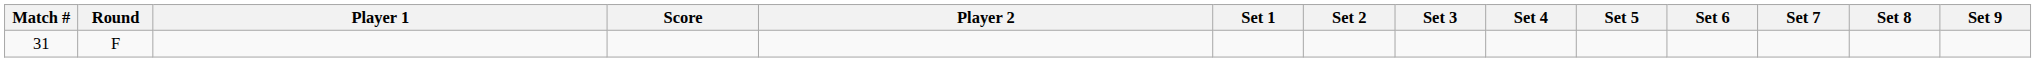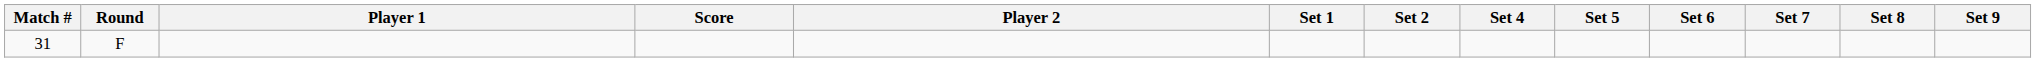 <table class="wikitable">
 <tr>
 <th width="2%">Match #</th>
 <th width="2%">Round</th>
 <th width="15%">Player 1</th>
 <th width="5%">Score</th>
 <th width="15%">Player 2</th>
 <th width="3%">Set 1</th>
 <th width="3%">Set 2</th>
-<th width="3%">Set 3</th>
 <th width="3%">Set 4</th>
 <th width="3%">Set 5</th>
 <th width="3%">Set 6</th>
 <th width="3%">Set 7</th>
 <th width="3%">Set 8</th>
 <th width="3%">Set 9</th>
 </tr>
 <tr style=text-align:center;>
 <td>31</td>
 <td>F</td>
 <td></td>
 <td></td>
 <td></td>
 <td></td>
 <td></td>
 <td></td>
 <td></td>
 <td></td>
 <td></td>
 <td></td>
 <td></td>
-<td></td>
 </tr>
 </table>
